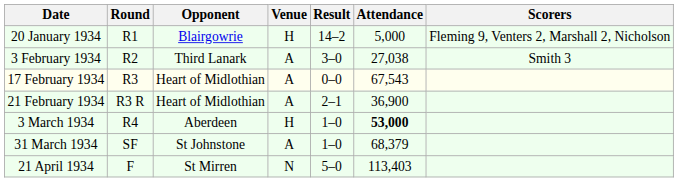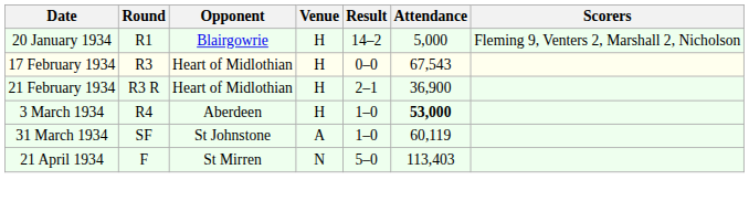 <table class="wikitable sortable" style="font-size:100%; text-align:center">
 <tr>
 <th>Date</th>
 <th>Round</th>
 <th>Opponent</th>
 <th>Venue</th>
 <th>Result</th>
 <th>Attendance</th>
 <th>Scorers</th>
 </tr>
 <tr bgcolor = "#EEFFEE">
 <td>20 January 1934</td>
 <td>R1</td>
 <td><a href='#'>Blairgowrie</a></td>
 <td>H</td>
 <td>14–2</td>
 <td>5,000</td>
 <td>Fleming 9, Venters 2, Marshall 2, Nicholson</td>
 </tr>
-<tr bgcolor = "#EEFFEE">
-<td>3 February 1934</td>
-<td>R2</td>
-<td>Third Lanark</td>
-<td>A</td>
-<td>3–0</td>
-<td>27,038</td>
-<td>Smith 3</td>
-</tr>
 <tr bgcolor = "#FFFFEE">
 <td>17 February 1934</td>
 <td>R3</td>
 <td>Heart of Midlothian</td>
-<td>A</td>
+<td>H</td>
 <td>0–0</td>
 <td>67,543</td>
 <td></td>
 </tr>
 <tr bgcolor = "#EEFFEE">
 <td>21 February 1934</td>
 <td>R3 R</td>
 <td>Heart of Midlothian</td>
-<td>A</td>
+<td>H</td>
 <td>2–1</td>
 <td>36,900</td>
 <td></td>
 </tr>
 <tr bgcolor = "#EEFFEE">
 <td>3 March 1934</td>
 <td>R4</td>
 <td>Aberdeen</td>
 <td>H</td>
 <td>1–0</td>
 <td><strong>53,000</strong></td>
 <td></td>
 </tr>
 <tr bgcolor = "#EEFFEE">
 <td>31 March 1934</td>
 <td>SF</td>
 <td>St Johnstone</td>
 <td>A</td>
 <td>1–0</td>
-<td>68,379</td>
+<td>60,119</td>
 <td></td>
 </tr>
 <tr bgcolor = "#EEFFEE">
 <td>21 April 1934</td>
 <td>F</td>
 <td>St Mirren</td>
 <td>N</td>
 <td>5–0</td>
 <td>113,403</td>
 <td></td>
 </tr>
 </table>
